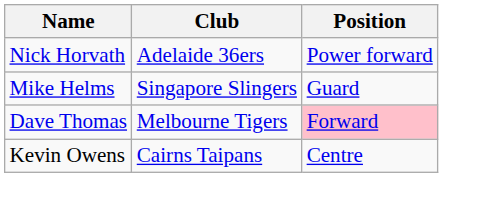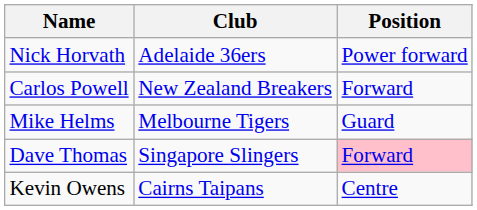 <table class="wikitable">
 <tr>
 <th>Name</th>
 <th>Club</th>
 <th>Position</th>
 </tr>
 <tr>
 <td><a href='#'>Nick Horvath</a></td>
 <td><a href='#'>Adelaide 36ers</a></td>
 <td><a href='#'>Power forward</a></td>
 </tr>
 <tr>
+<td><a href='#'>Carlos Powell</a></td>
+<td><a href='#'>New Zealand Breakers</a></td>
+<td><a href='#'>Forward</a></td>
+</tr>
+<tr>
 <td><a href='#'>Mike Helms</a></td>
-<td><a href='#'>Singapore Slingers</a></td>
+<td><a href='#'>Melbourne Tigers</a></td>
 <td><a href='#'>Guard</a></td>
 </tr>
 <tr>
 <td><a href='#'>Dave Thomas</a></td>
-<td><a href='#'>Melbourne Tigers</a></td>
+<td><a href='#'>Singapore Slingers</a></td>
 <td style="background: pink;"><a href='#'>Forward</a></td>
 </tr>
 <tr>
 <td>Kevin Owens</td>
 <td><a href='#'>Cairns Taipans</a></td>
 <td><a href='#'>Centre</a></td>
 </tr>
 </table>
